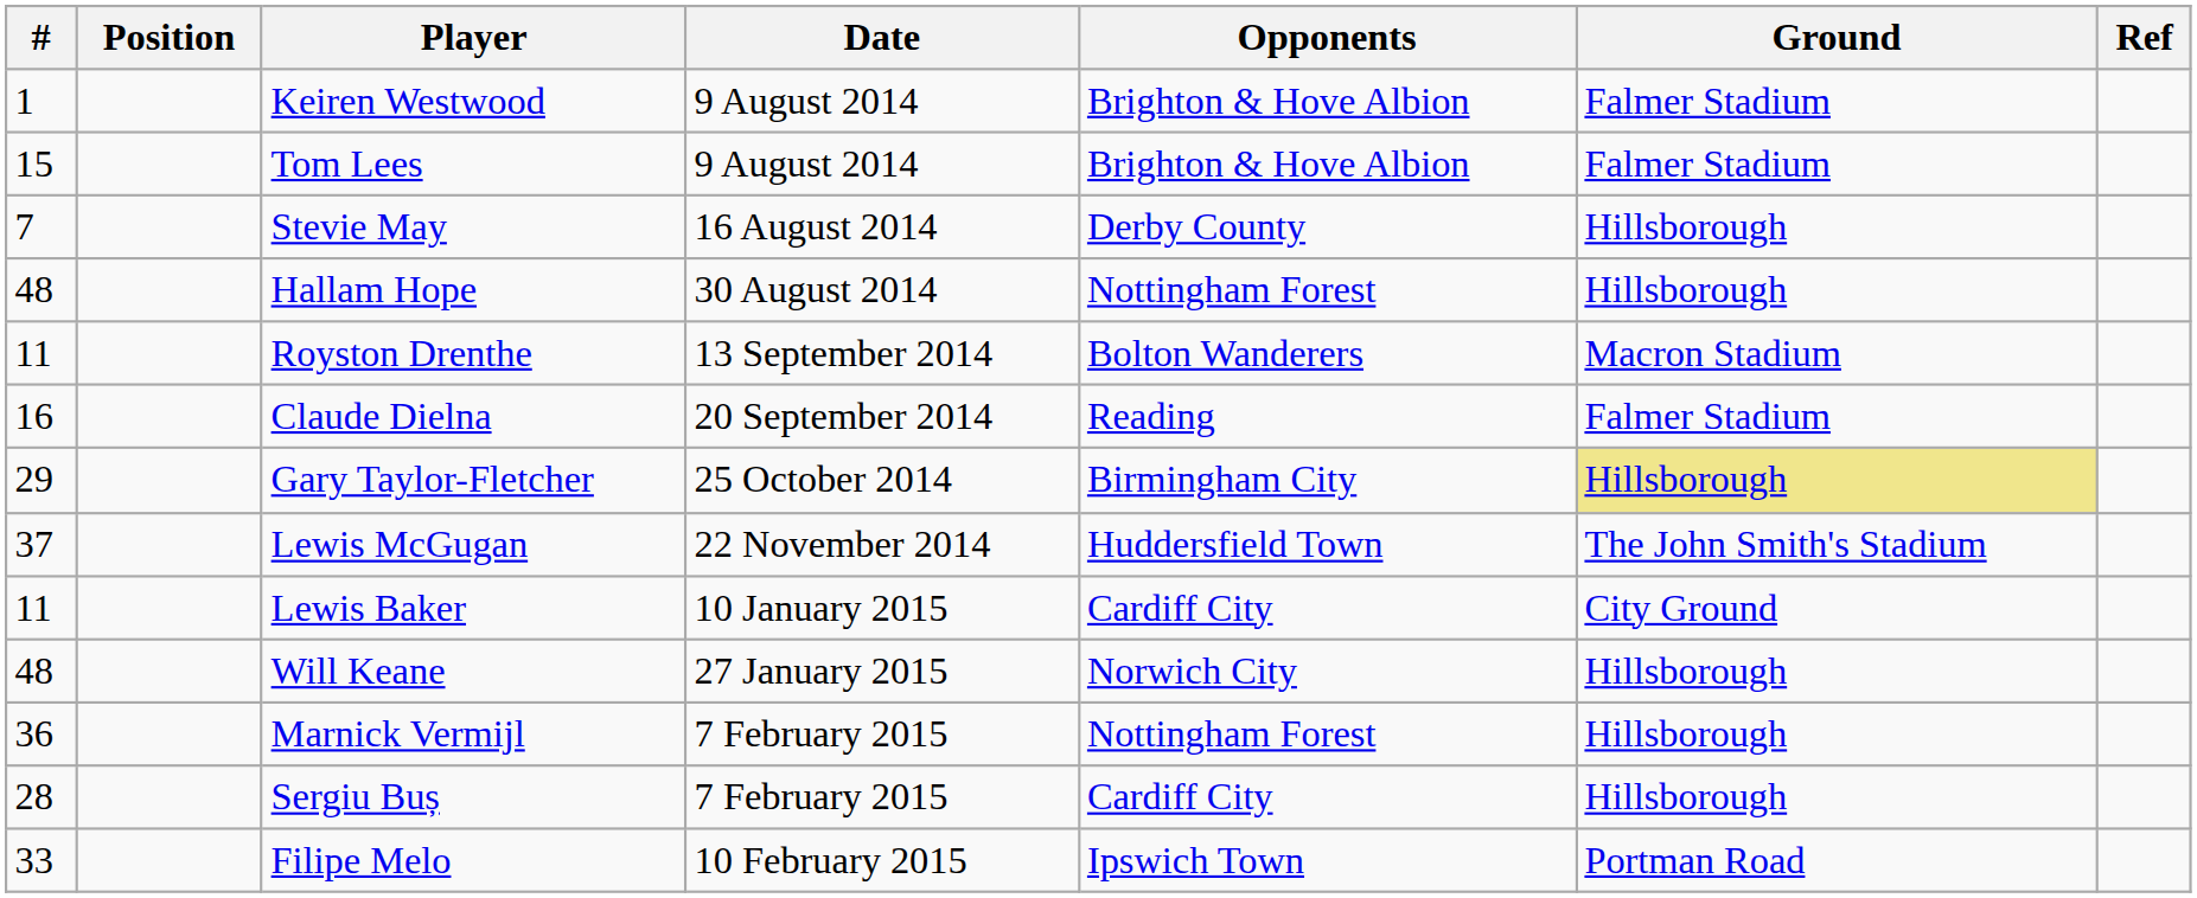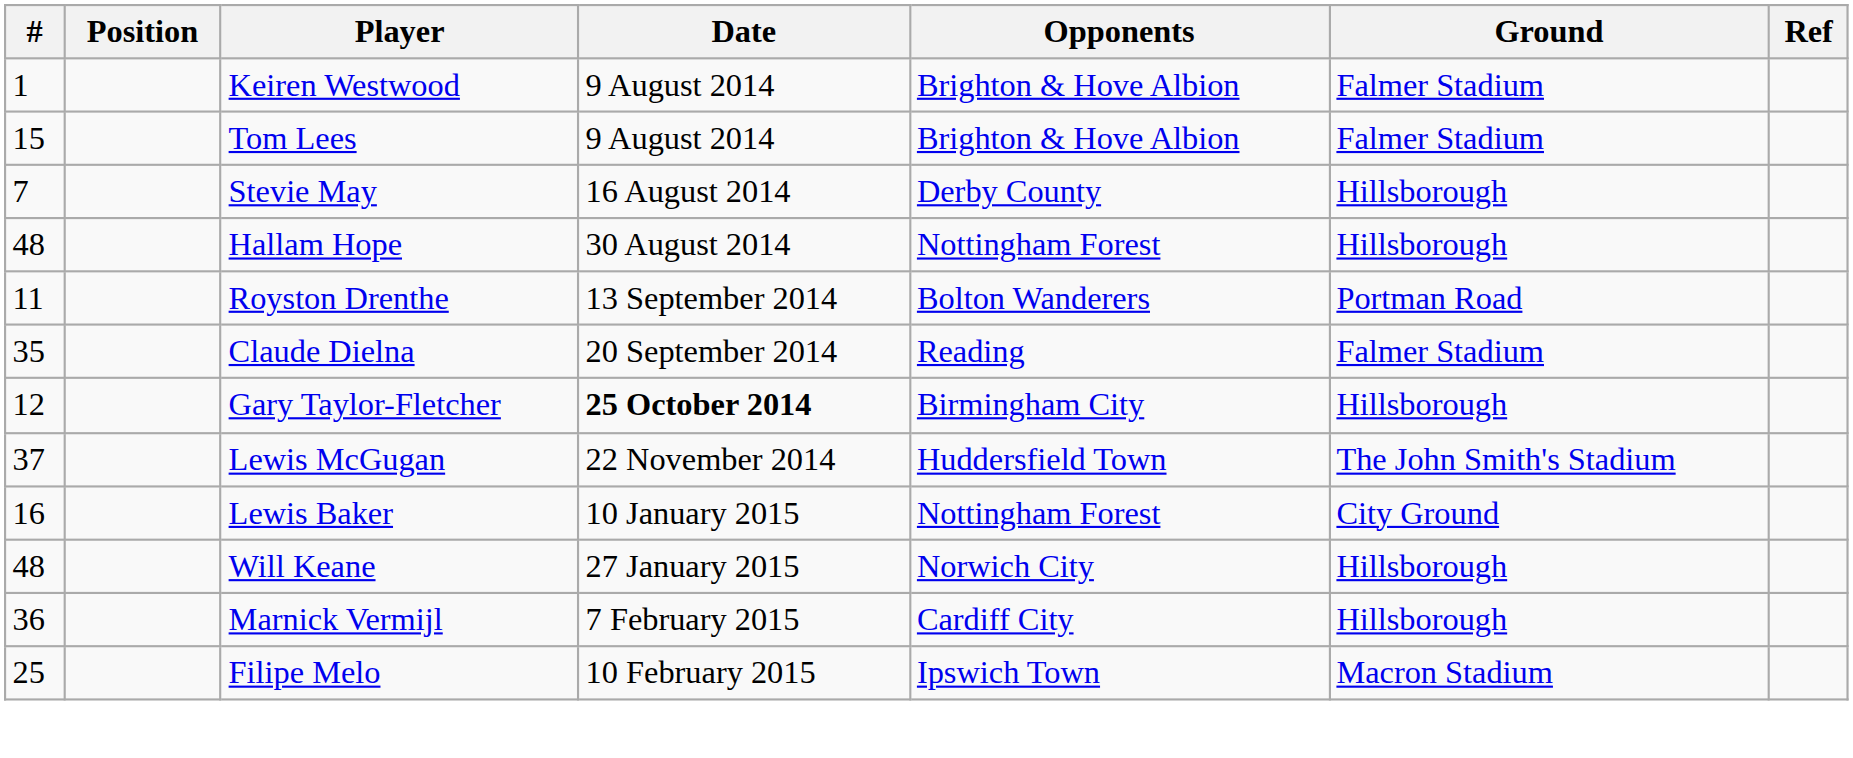 <table class="wikitable" style="width:98%; text-align:center; font-size:95%; text-align:left;">
 <tr>
 <th>#</th>
 <th>Position</th>
 <th>Player</th>
 <th>Date</th>
 <th>Opponents</th>
 <th>Ground</th>
 <th>Ref</th>
 </tr>
 <tr>
 <td>1</td>
 <td></td>
 <td> <a href='#'>Keiren Westwood</a></td>
 <td>9 August 2014</td>
 <td><a href='#'>Brighton & Hove Albion</a></td>
 <td><a href='#'>Falmer Stadium</a></td>
 <td></td>
 </tr>
 <tr>
 <td>15</td>
 <td></td>
 <td> <a href='#'>Tom Lees</a></td>
 <td>9 August 2014</td>
 <td><a href='#'>Brighton & Hove Albion</a></td>
 <td><a href='#'>Falmer Stadium</a></td>
 <td></td>
 </tr>
 <tr>
 <td>7</td>
 <td></td>
 <td> <a href='#'>Stevie May</a></td>
 <td>16 August 2014</td>
 <td><a href='#'>Derby County</a></td>
 <td><a href='#'>Hillsborough</a></td>
 <td></td>
 </tr>
 <tr>
 <td>48</td>
 <td></td>
 <td> <a href='#'>Hallam Hope</a></td>
 <td>30 August 2014</td>
 <td><a href='#'>Nottingham Forest</a></td>
 <td><a href='#'>Hillsborough</a></td>
 <td></td>
 </tr>
 <tr>
 <td>11</td>
 <td></td>
 <td> <a href='#'>Royston Drenthe</a></td>
 <td>13 September 2014</td>
 <td><a href='#'>Bolton Wanderers</a></td>
-<td><a href='#'>Macron Stadium</a></td>
+<td><a href='#'>Portman Road</a></td>
 <td></td>
 </tr>
 <tr>
-<td>16</td>
+<td>35</td>
 <td></td>
 <td> <a href='#'>Claude Dielna</a></td>
 <td>20 September 2014</td>
 <td><a href='#'>Reading</a></td>
 <td><a href='#'>Falmer Stadium</a></td>
 <td></td>
 </tr>
 <tr>
-<td>29</td>
+<td>12</td>
 <td></td>
 <td> <a href='#'>Gary Taylor-Fletcher</a></td>
-<td>25 October 2014</td>
+<td><strong>25 October 2014</strong></td>
 <td><a href='#'>Birmingham City</a></td>
-<td style="background: khaki;"><a href='#'>Hillsborough</a></td>
+<td><a href='#'>Hillsborough</a></td>
 <td></td>
 </tr>
 <tr>
 <td>37</td>
 <td></td>
 <td> <a href='#'>Lewis McGugan</a></td>
 <td>22 November 2014</td>
 <td><a href='#'>Huddersfield Town</a></td>
 <td><a href='#'>The John Smith's Stadium</a></td>
 <td></td>
 </tr>
 <tr>
-<td>11</td>
+<td>16</td>
 <td></td>
 <td> <a href='#'>Lewis Baker</a></td>
 <td>10 January 2015</td>
-<td><a href='#'>Cardiff City</a></td>
+<td><a href='#'>Nottingham Forest</a></td>
 <td><a href='#'>City Ground</a></td>
 <td></td>
 </tr>
 <tr>
 <td>48</td>
 <td></td>
 <td> <a href='#'>Will Keane</a></td>
 <td>27 January 2015</td>
 <td><a href='#'>Norwich City</a></td>
 <td><a href='#'>Hillsborough</a></td>
 <td></td>
 </tr>
 <tr>
 <td>36</td>
 <td></td>
 <td> <a href='#'>Marnick Vermijl</a></td>
 <td>7 February 2015</td>
-<td><a href='#'>Nottingham Forest</a></td>
-<td><a href='#'>Hillsborough</a></td>
-<td></td>
-</tr>
-<tr>
-<td>28</td>
-<td></td>
-<td> <a href='#'>Sergiu Buș</a></td>
-<td>7 February 2015</td>
 <td><a href='#'>Cardiff City</a></td>
 <td><a href='#'>Hillsborough</a></td>
 <td></td>
 </tr>
 <tr>
-<td>33</td>
+<td>25</td>
 <td></td>
 <td> <a href='#'>Filipe Melo</a></td>
 <td>10 February 2015</td>
 <td><a href='#'>Ipswich Town</a></td>
-<td><a href='#'>Portman Road</a></td>
+<td><a href='#'>Macron Stadium</a></td>
 <td></td>
 </tr>
 </table>
